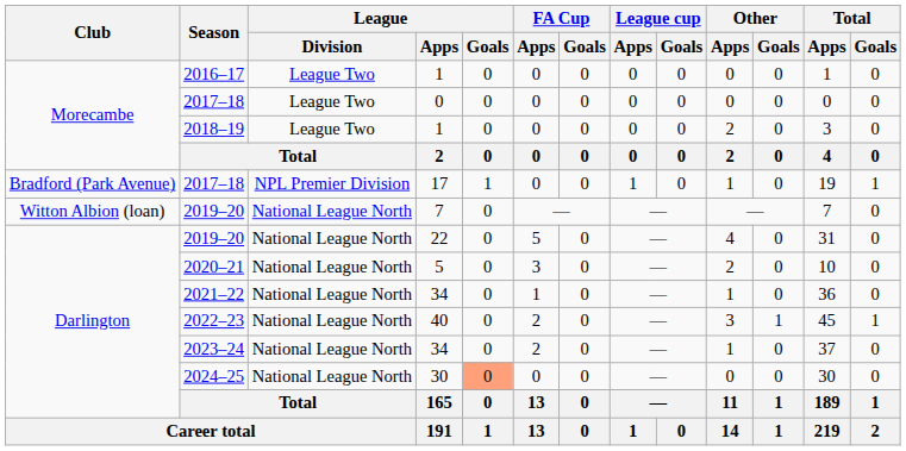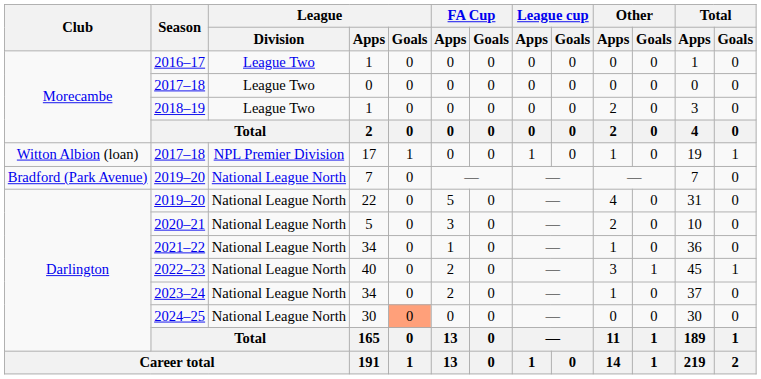 <table class="wikitable" style="text-align:center">
 <tr>
 <th rowspan="2">Club</th>
 <th rowspan="2">Season</th>
 <th colspan="3">League</th>
 <th colspan="2"><a href='#'>FA Cup</a></th>
 <th colspan="2"><a href='#'>League cup</a></th>
 <th colspan="2">Other</th>
 <th colspan="2">Total</th>
 </tr>
 <tr>
 <th>Division</th>
 <th>Apps</th>
 <th>Goals</th>
 <th>Apps</th>
 <th>Goals</th>
 <th>Apps</th>
 <th>Goals</th>
 <th>Apps</th>
 <th>Goals</th>
 <th>Apps</th>
 <th>Goals</th>
 </tr>
 <tr>
 <td rowspan="4"><a href='#'>Morecambe</a></td>
 <td><a href='#'>2016–17</a></td>
 <td><a href='#'>League Two</a></td>
 <td>1</td>
 <td>0</td>
 <td>0</td>
 <td>0</td>
 <td>0</td>
 <td>0</td>
 <td>0</td>
 <td>0</td>
 <td>1</td>
 <td>0</td>
 </tr>
 <tr>
 <td><a href='#'>2017–18</a></td>
 <td>League Two</td>
 <td>0</td>
 <td>0</td>
 <td>0</td>
 <td>0</td>
 <td>0</td>
 <td>0</td>
 <td>0</td>
 <td>0</td>
 <td>0</td>
 <td>0</td>
 </tr>
 <tr>
 <td><a href='#'>2018–19</a></td>
 <td>League Two</td>
 <td>1</td>
 <td>0</td>
 <td>0</td>
 <td>0</td>
 <td>0</td>
 <td>0</td>
 <td>2</td>
 <td>0</td>
 <td>3</td>
 <td>0</td>
 </tr>
 <tr>
 <th colspan="2">Total</th>
 <th>2</th>
 <th>0</th>
 <th>0</th>
 <th>0</th>
 <th>0</th>
 <th>0</th>
 <th>2</th>
 <th>0</th>
 <th>4</th>
 <th>0</th>
 </tr>
 <tr>
-<td><a href='#'>Bradford (Park Avenue)</a></td>
+<td><a href='#'>Witton Albion</a> (loan)</td>
 <td><a href='#'>2017–18</a></td>
 <td><a href='#'>NPL Premier Division</a></td>
 <td>17</td>
 <td>1</td>
 <td>0</td>
 <td>0</td>
 <td>1</td>
 <td>0</td>
 <td>1</td>
 <td>0</td>
 <td>19</td>
 <td>1</td>
 </tr>
 <tr>
-<td><a href='#'>Witton Albion</a> (loan)</td>
+<td><a href='#'>Bradford (Park Avenue)</a></td>
 <td><a href='#'>2019–20</a></td>
 <td><a href='#'>National League North</a></td>
 <td>7</td>
 <td>0</td>
 <td colspan=2>—</td>
 <td colspan=2>—</td>
 <td colspan=2>—</td>
 <td>7</td>
 <td>0</td>
 </tr>
 <tr>
 <td rowspan=7><a href='#'>Darlington</a></td>
 <td><a href='#'>2019–20</a></td>
 <td>National League North</td>
 <td>22</td>
 <td>0</td>
 <td>5</td>
 <td>0</td>
 <td colspan=2>—</td>
 <td>4</td>
 <td>0</td>
 <td>31</td>
 <td>0</td>
 </tr>
 <tr>
 <td><a href='#'>2020–21</a></td>
 <td>National League North</td>
 <td>5</td>
 <td>0</td>
 <td>3</td>
 <td>0</td>
 <td colspan=2>—</td>
 <td>2</td>
 <td>0</td>
 <td>10</td>
 <td>0</td>
 </tr>
 <tr>
 <td><a href='#'>2021–22</a></td>
 <td>National League North</td>
 <td>34</td>
 <td>0</td>
 <td>1</td>
 <td>0</td>
 <td colspan=2>—</td>
 <td>1</td>
 <td>0</td>
 <td>36</td>
 <td>0</td>
 </tr>
 <tr>
 <td><a href='#'>2022–23</a></td>
 <td>National League North</td>
 <td>40</td>
 <td>0</td>
 <td>2</td>
 <td>0</td>
 <td colspan="2">—</td>
 <td>3</td>
 <td>1</td>
 <td>45</td>
 <td>1</td>
 </tr>
 <tr>
 <td><a href='#'>2023–24</a></td>
 <td>National League North</td>
 <td>34</td>
 <td>0</td>
 <td>2</td>
 <td>0</td>
 <td colspan="2">—</td>
 <td>1</td>
 <td>0</td>
 <td>37</td>
 <td>0</td>
 </tr>
 <tr>
 <td><a href='#'>2024–25</a></td>
 <td>National League North</td>
 <td>30</td>
 <td style="background: lightsalmon;">0</td>
 <td>0</td>
 <td>0</td>
 <td colspan="2">—</td>
 <td>0</td>
 <td>0</td>
 <td>30</td>
 <td>0</td>
 </tr>
 <tr>
 <th colspan="2">Total</th>
 <th>165</th>
 <th>0</th>
 <th>13</th>
 <th>0</th>
 <th colspan=2>—</th>
 <th>11</th>
 <th>1</th>
 <th>189</th>
 <th>1</th>
 </tr>
 <tr>
 <th colspan="3">Career total</th>
 <th>191</th>
 <th>1</th>
 <th>13</th>
 <th>0</th>
 <th>1</th>
 <th>0</th>
 <th>14</th>
 <th>1</th>
 <th>219</th>
 <th>2</th>
 </tr>
 </table>
